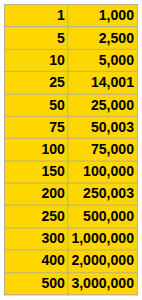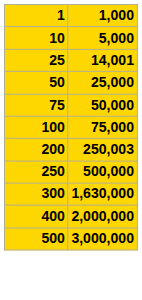 <table class="wikitable" style="background: gold; text-align: right">
 <tr>
 <td width=65px><strong>1</strong></td>
 <td width=65px><strong>1,000</strong></td>
-</tr>
-<tr>
-<td><strong>5</strong></td>
-<td><strong>2,500</strong></td>
 </tr>
 <tr>
 <td><strong>10</strong></td>
 <td><strong>5,000</strong></td>
 </tr>
 <tr>
 <td><strong>25</strong></td>
 <td><strong>14,001</strong></td>
 </tr>
 <tr>
 <td><strong>50</strong></td>
 <td><strong>25,000</strong></td>
 </tr>
 <tr>
 <td><strong>75</strong></td>
-<td><strong>50,003</strong></td>
+<td><strong>50,000</strong></td>
 </tr>
 <tr>
 <td><strong>100</strong></td>
 <td><strong>75,000</strong></td>
-</tr>
-<tr>
-<td><strong>150</strong></td>
-<td><strong>100,000</strong></td>
 </tr>
 <tr>
 <td><strong>200</strong></td>
 <td><strong>250,003</strong></td>
 </tr>
 <tr>
 <td><strong>250</strong></td>
 <td><strong>500,000</strong></td>
 </tr>
 <tr>
 <td><strong>300</strong></td>
-<td><strong>1,000,000</strong></td>
+<td><strong>1,630,000</strong></td>
 </tr>
 <tr>
 <td><strong>400</strong></td>
 <td><strong>2,000,000</strong></td>
 </tr>
 <tr>
 <td><strong>500</strong></td>
 <td><strong>3,000,000</strong></td>
 </tr>
 </table>
